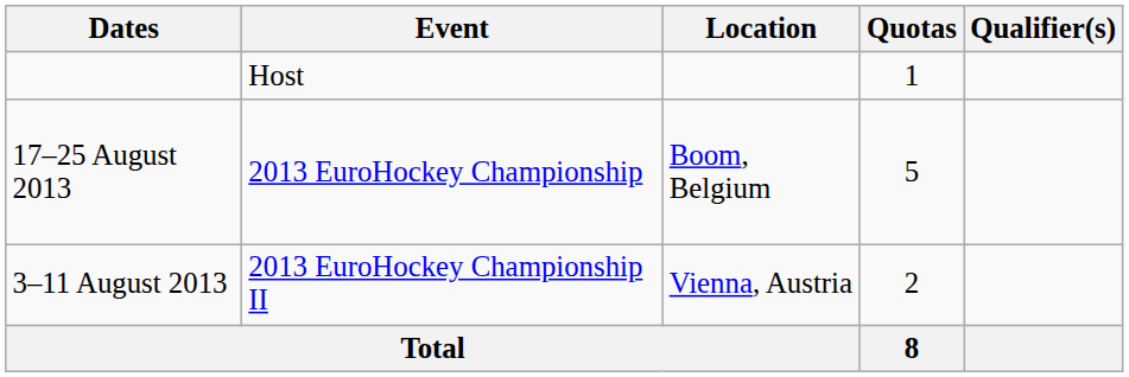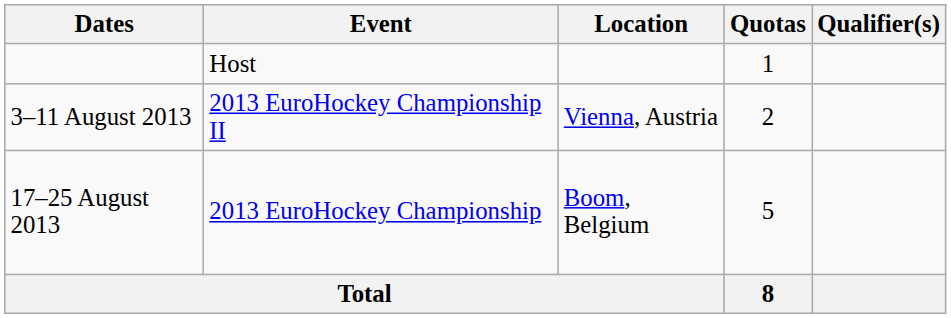 <table class=wikitable>
 <tr>
 <th>Dates</th>
 <th>Event</th>
 <th>Location</th>
 <th>Quotas</th>
 <th>Qualifier(s)</th>
 </tr>
 <tr>
 <td></td>
 <td>Host</td>
 <td></td>
 <td align=center>1</td>
 <td></td>
 </tr>
 <tr>
+<td>3–11 August 2013</td>
+<td><a href='#'>2013 EuroHockey Championship II</a></td>
+<td><a href='#'>Vienna</a>, Austria</td>
+<td align=center>2</td>
+<td><br></td>
+</tr>
+<tr>
 <td>17–25 August 2013</td>
 <td><a href='#'>2013 EuroHockey Championship</a></td>
 <td><a href='#'>Boom</a>, Belgium</td>
 <td align=center>5</td>
 <td><br><br><br><br></td>
 </tr>
 <tr>
-<td>3–11 August 2013</td>
-<td><a href='#'>2013 EuroHockey Championship II</a></td>
-<td><a href='#'>Vienna</a>, Austria</td>
-<td align=center>2</td>
-<td><br></td>
-</tr>
-<tr>
 <th colspan=3>Total</th>
 <th>8</th>
 <th></th>
 </tr>
 </table>
